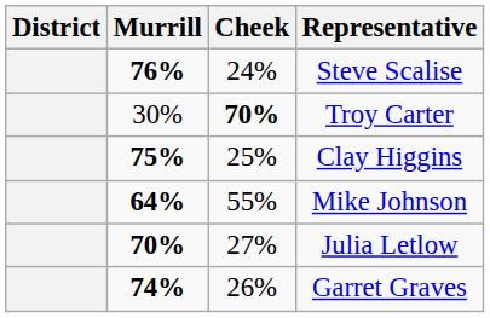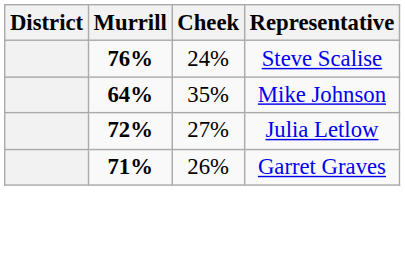 <table class=wikitable>
 <tr>
 <th>District</th>
 <th>Murrill</th>
 <th>Cheek</th>
 <th>Representative</th>
 </tr>
 <tr align=center>
 <th></th>
 <td><strong>76%</strong></td>
 <td>24%</td>
 <td><a href='#'>Steve Scalise</a></td>
 </tr>
 <tr align=center>
 <th></th>
-<td>30%</td>
-<td><strong>70%</strong></td>
-<td><a href='#'>Troy Carter</a></td>
-</tr>
-<tr align=center>
-<th></th>
-<td><strong>75%</strong></td>
-<td>25%</td>
-<td><a href='#'>Clay Higgins</a></td>
-</tr>
-<tr align=center>
-<th></th>
 <td><strong>64%</strong></td>
-<td>55%</td>
+<td>35%</td>
 <td><a href='#'>Mike Johnson</a></td>
 </tr>
 <tr align=center>
 <th></th>
-<td><strong>70%</strong></td>
+<td><strong>72%</strong></td>
 <td>27%</td>
 <td><a href='#'>Julia Letlow</a></td>
 </tr>
 <tr align=center>
 <th></th>
-<td><strong>74%</strong></td>
+<td><strong>71%</strong></td>
 <td>26%</td>
 <td><a href='#'>Garret Graves</a></td>
 </tr>
 </table>
